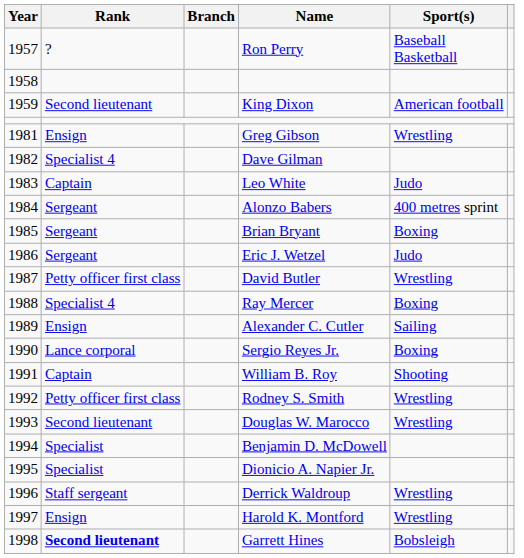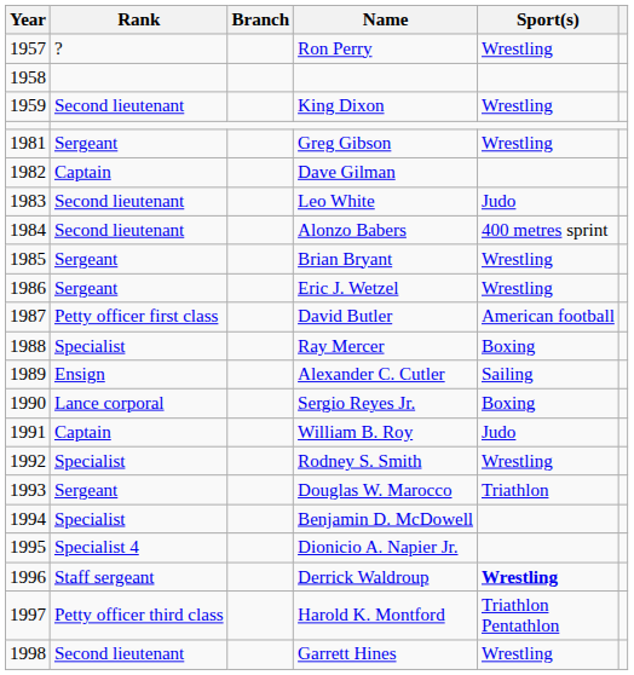 <table class="wikitable sortable">
 <tr>
 <th>Year</th>
 <th>Rank</th>
 <th>Branch</th>
 <th>Name</th>
 <th>Sport(s)</th>
 <th></th>
 </tr>
 <tr>
 <td style="text-align:center">1957</td>
 <td data-sort-value="E5">?</td>
 <td></td>
 <td data-sort-value="Perry, Ron"><a href='#'>Ron Perry</a></td>
-<td> <a href='#'>Baseball</a><br> <a href='#'>Basketball</a></td>
+<td> <a href='#'>Wrestling</a></td>
 <td></td>
 </tr>
 <tr>
 <td style="text-align:center">1958</td>
 <td></td>
 <td></td>
 <td></td>
 <td></td>
 </tr>
 <tr>
 <td style="text-align:center">1959</td>
 <td data-sort-value="O1"> <a href='#'>Second lieutenant</a></td>
 <td></td>
 <td data-sort-value="Dixon, King"><a href='#'>King Dixon</a></td>
-<td> <a href='#'>American football</a></td>
+<td> <a href='#'>Wrestling</a></td>
 <td></td>
 </tr>
 <tr>
 <td></td>
 </tr>
 <tr>
 <td style="text-align:center">1981</td>
-<td data-sort-value="O1"> <a href='#'>Ensign</a></td>
+<td data-sort-value="E5"> <a href='#'>Sergeant</a></td>
 <td></td>
 <td data-sort-value="Gibson, Greg"><a href='#'>Greg Gibson</a></td>
 <td> <a href='#'>Wrestling</a></td>
 <td></td>
 </tr>
 <tr>
 <td style="text-align:center">1982</td>
-<td data-sort-value="E4"> <a href='#'>Specialist 4</a></td>
+<td data-sort-value="O3"> <a href='#'>Captain</a></td>
 <td></td>
 <td data-sort-value="Gilman, Dave"><a href='#'>Dave Gilman</a></td>
 <td></td>
 <td></td>
 </tr>
 <tr>
 <td style="text-align:center">1983</td>
-<td data-sort-value="O3"> <a href='#'>Captain</a></td>
+<td data-sort-value="O1"> <a href='#'>Second lieutenant</a></td>
 <td></td>
 <td data-sort-value="White, Leo"><a href='#'>Leo White</a></td>
 <td> <a href='#'>Judo</a></td>
 <td></td>
 </tr>
 <tr>
 <td style="text-align:center">1984</td>
-<td data-sort-value="E5"> <a href='#'>Sergeant</a></td>
+<td data-sort-value="O1"> <a href='#'>Second lieutenant</a></td>
 <td></td>
 <td data-sort-value="Babers, Alonzo "><a href='#'>Alonzo Babers</a></td>
 <td> <a href='#'>400 metres</a> sprint</td>
 <td></td>
 </tr>
 <tr>
 <td style="text-align:center">1985</td>
 <td data-sort-value="E5"> <a href='#'>Sergeant</a></td>
 <td></td>
 <td data-sort-value="Bryant, Brian"><a href='#'>Brian Bryant</a></td>
-<td> <a href='#'>Boxing</a></td>
+<td> <a href='#'>Wrestling</a></td>
 <td></td>
 </tr>
 <tr>
 <td style="text-align:center">1986</td>
 <td data-sort-value="E5"> <a href='#'>Sergeant</a></td>
 <td></td>
 <td data-sort-value="Wetzel, Eric J."><a href='#'>Eric J. Wetzel</a></td>
-<td> <a href='#'>Judo</a></td>
+<td> <a href='#'>Wrestling</a></td>
 <td></td>
 </tr>
 <tr>
 <td style="text-align:center">1987</td>
 <td data-sort-value="E6"> <a href='#'>Petty officer first class</a></td>
 <td></td>
 <td data-sort-value="Butler, David"><a href='#'>David Butler</a></td>
-<td> <a href='#'>Wrestling</a></td>
+<td> <a href='#'>American football</a></td>
 <td></td>
 </tr>
 <tr>
 <td style="text-align:center">1988</td>
-<td data-sort-value="E4"> <a href='#'>Specialist 4</a></td>
+<td data-sort-value="E4"> <a href='#'>Specialist</a></td>
 <td></td>
 <td data-sort-value="Mercer, Ray"><a href='#'>Ray Mercer</a></td>
 <td> <a href='#'>Boxing</a></td>
 <td></td>
 </tr>
 <tr>
 <td style="text-align:center">1989</td>
 <td data-sort-value="O1"> <a href='#'>Ensign</a></td>
 <td></td>
 <td data-sort-value="Cutler, Alexander C."><a href='#'>Alexander C. Cutler</a></td>
 <td> <a href='#'>Sailing</a></td>
 <td></td>
 </tr>
 <tr>
 <td style="text-align:center">1990</td>
 <td data-sort-value="E3"> <a href='#'>Lance corporal</a></td>
 <td></td>
 <td data-sort-value="Reyes, Sergio"><a href='#'>Sergio Reyes Jr.</a></td>
 <td> <a href='#'>Boxing</a></td>
 <td></td>
 </tr>
 <tr>
 <td style="text-align:center">1991</td>
 <td data-sort-value="O3"> <a href='#'>Captain</a></td>
 <td></td>
 <td data-sort-value="Roy, William B."><a href='#'>William B. Roy</a></td>
-<td> <a href='#'>Shooting</a></td>
+<td> <a href='#'>Judo</a></td>
 <td></td>
 </tr>
 <tr>
 <td style="text-align:center">1992</td>
-<td data-sort-value="E6"> <a href='#'>Petty officer first class</a></td>
+<td data-sort-value="E4"> <a href='#'>Specialist</a></td>
 <td></td>
 <td data-sort-value="Smith, Rodney S."><a href='#'>Rodney S. Smith</a></td>
 <td> <a href='#'>Wrestling</a></td>
 <td></td>
 </tr>
 <tr>
 <td style="text-align:center">1993</td>
-<td data-sort-value="O1"> <a href='#'>Second lieutenant</a></td>
+<td data-sort-value="E5"> <a href='#'>Sergeant</a></td>
 <td></td>
 <td data-sort-value="Marocco, Douglas W."><a href='#'>Douglas W. Marocco</a></td>
-<td> <a href='#'>Wrestling</a></td>
+<td> <a href='#'>Triathlon</a></td>
 <td></td>
 </tr>
 <tr>
 <td style="text-align:center">1994</td>
 <td data-sort-value="E4"> <a href='#'>Specialist</a></td>
 <td></td>
 <td data-sort-value="McDowell, Benjamin D."><a href='#'>Benjamin D. McDowell</a></td>
 <td></td>
 <td></td>
 </tr>
 <tr>
 <td style="text-align:center">1995</td>
-<td data-sort-value="E4"> <a href='#'>Specialist</a></td>
+<td data-sort-value="E4"> <a href='#'>Specialist 4</a></td>
 <td></td>
 <td data-sort-value="Napier, Dionicio A"><a href='#'>Dionicio A. Napier Jr.</a></td>
 <td></td>
 <td></td>
 </tr>
 <tr>
 <td style="text-align:center">1996</td>
 <td data-sort-value="E6"> <a href='#'>Staff sergeant</a></td>
 <td></td>
 <td data-sort-value="Waldroup, Derrick"><a href='#'>Derrick Waldroup</a></td>
-<td> <a href='#'>Wrestling</a></td>
+<td><strong> <a href='#'>Wrestling</a></strong></td>
 <td></td>
 </tr>
 <tr>
 <td style="text-align:center">1997</td>
-<td data-sort-value="O1"> <a href='#'>Ensign</a></td>
+<td data-sort-value="E4"> <a href='#'>Petty officer third class</a></td>
 <td></td>
 <td data-sort-value="Montford,  Harold K."><a href='#'>Harold K. Montford</a></td>
-<td> <a href='#'>Wrestling</a></td>
+<td> <a href='#'>Triathlon</a><br> <a href='#'>Pentathlon</a></td>
 <td></td>
 </tr>
 <tr>
 <td style="text-align:center">1998</td>
-<td data-sort-value="O1"><strong> <a href='#'>Second lieutenant</a></strong></td>
+<td data-sort-value="O1"> <a href='#'>Second lieutenant</a></td>
 <td></td>
 <td data-sort-value="Hines, Garrett"><a href='#'>Garrett Hines</a></td>
-<td> <a href='#'>Bobsleigh</a></td>
+<td> <a href='#'>Wrestling</a></td>
 <td></td>
 </tr>
 </table>
